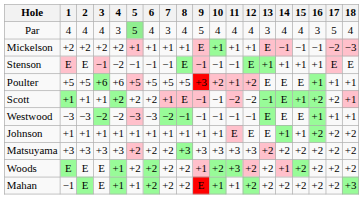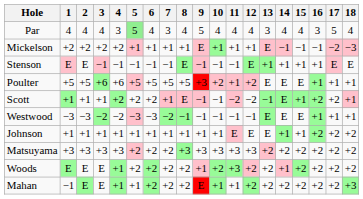 <table class="wikitable" style="text-align:center">
 <tr>
 <th>Hole</th>
 <th> 1 </th>
 <th> 2 </th>
 <th> 3 </th>
 <th> 4 </th>
 <th> 5 </th>
 <th> 6 </th>
 <th> 7 </th>
 <th> 8 </th>
 <th> 9 </th>
 <th>10</th>
 <th>11</th>
 <th>12</th>
 <th>13</th>
 <th>14</th>
 <th>15</th>
 <th>16</th>
 <th>17</th>
 <th>18</th>
 </tr>
 <tr>
 <td>Par</td>
 <td>4</td>
 <td>4</td>
 <td>4</td>
 <td>3</td>
 <td style="background: lightgreen;">5</td>
 <td>4</td>
 <td>3</td>
 <td>4</td>
 <td>5</td>
 <td>4</td>
 <td>4</td>
 <td>4</td>
 <td>3</td>
 <td>4</td>
 <td>4</td>
 <td>3</td>
 <td>5</td>
 <td>4</td>
 </tr>
 <tr>
 <td align=left> Mickelson</td>
 <td>+2</td>
 <td>+2</td>
 <td>+2</td>
 <td>+2</td>
 <td style="background: Pink;">+1</td>
 <td>+1</td>
 <td>+1</td>
 <td>+1</td>
 <td style="background: Pink;">E</td>
 <td style="background: PaleGreen;">+1</td>
 <td>+1</td>
 <td>+1</td>
 <td style="background: Pink;">E</td>
 <td style="background: Pink;">−1</td>
 <td>−1</td>
 <td>−1</td>
 <td style="background: Pink;">−2</td>
 <td style="background: Pink;">−3</td>
 </tr>
 <tr>
 <td align=left> Stenson</td>
 <td style="background: Pink;">E</td>
 <td>E</td>
 <td style="background: Pink;">−1</td>
-<td>−2</td>
+<td>−1</td>
 <td>−1</td>
 <td>−1</td>
 <td>−1</td>
 <td style="background: PaleGreen;">E</td>
 <td style="background: Pink;">−1</td>
 <td>−1</td>
 <td>−1</td>
 <td style="background: PaleGreen;">E</td>
 <td style="background: PaleGreen;">+1</td>
 <td>+1</td>
 <td +1>+1</td>
 <td>+1</td>
 <td style="background: Pink;">E</td>
 <td>E</td>
 </tr>
 <tr>
 <td align=left> Poulter</td>
 <td>+5</td>
 <td>+5</td>
 <td style="background: PaleGreen;">+6</td>
 <td>+6</td>
 <td style="background: Pink;">+5</td>
 <td>+5</td>
 <td>+5</td>
 <td>+5</td>
 <td style="background: Red;">+3</td>
 <td style="background: Pink;">+2</td>
 <td style="background: Pink;">+1</td>
 <td style="background: Pink;">+2</td>
 <td>E</td>
 <td>E</td>
 <td>E</td>
 <td style="background: PaleGreen;">+1</td>
 <td>+1</td>
 <td>+1</td>
 </tr>
 <tr>
 <td align=left> Scott</td>
 <td style="background: PaleGreen;">+1</td>
 <td>+1</td>
 <td>+1</td>
 <td style="background: PaleGreen;">+2</td>
 <td>+2</td>
 <td>+2</td>
 <td style="background: Pink;">+1</td>
 <td style="background: Pink;">E</td>
 <td style="background: Pink;">−1</td>
 <td>−1</td>
 <td style="background: Pink;">−2</td>
 <td>−2</td>
 <td style="background: PaleGreen;">−1</td>
 <td style="background: PaleGreen;">E</td>
 <td style="background: PaleGreen;">+1</td>
 <td style="background: PaleGreen;">+2</td>
 <td>+2</td>
 <td style="background: Pink;">+1</td>
 </tr>
 <tr>
 <td align=left> Westwood</td>
 <td>−3</td>
 <td>−3</td>
 <td style="background: PaleGreen;">−2</td>
 <td>−2</td>
 <td style="background: Pink;">−3</td>
 <td>−3</td>
 <td style="background: PaleGreen;">−2</td>
 <td style="background: PaleGreen;">−1</td>
 <td>−1</td>
 <td>−1</td>
 <td>−1</td>
 <td>−1</td>
 <td style="background: PaleGreen;">E</td>
 <td>E</td>
 <td>E</td>
 <td style="background: PaleGreen;">+1</td>
 <td>+1</td>
 <td>+1</td>
 </tr>
 <tr>
 <td align=left> Johnson</td>
 <td>+1</td>
 <td>+1</td>
 <td>+1</td>
 <td>+1</td>
 <td>+1</td>
 <td>+1</td>
 <td>+1</td>
 <td>+1</td>
 <td>+1</td>
 <td>+1</td>
 <td style="background: Pink;">E</td>
 <td>E</td>
 <td>E</td>
 <td style="background: PaleGreen;">+1</td>
 <td>+1</td>
 <td style="background: PaleGreen;">+2</td>
 <td>+2</td>
 <td>+2</td>
 </tr>
 <tr>
 <td align=left> Matsuyama</td>
 <td>+3</td>
 <td>+3</td>
 <td>+3</td>
 <td>+3</td>
 <td style="background: Pink;">+2</td>
 <td>+2</td>
 <td>+2</td>
 <td style="background: PaleGreen;">+3</td>
 <td>+3</td>
 <td>+3</td>
 <td>+3</td>
 <td>+3</td>
 <td style="background: Pink;">+2</td>
 <td>+2</td>
 <td>+2</td>
 <td>+2</td>
 <td>+2</td>
 <td>+2</td>
 </tr>
 <tr>
 <td align=left> Woods</td>
 <td style="background: PaleGreen;">E</td>
 <td>E</td>
 <td>E</td>
 <td style="background: PaleGreen;">+1</td>
 <td>+2</td>
 <td style="background: PaleGreen;">+2</td>
 <td>+2</td>
 <td>+2</td>
 <td style="background: Pink;">+1</td>
 <td style="background: PaleGreen;">+2</td>
 <td style="background: PaleGreen;">+3</td>
 <td style="background: Pink;">+2</td>
 <td>+2</td>
 <td style="background: Pink;">+1</td>
 <td style="background: PaleGreen;">+2</td>
 <td>+2</td>
 <td>+2</td>
 <td>+2</td>
 </tr>
 <tr>
 <td align=left> Mahan</td>
 <td>−1</td>
 <td style="background: PaleGreen;">E</td>
 <td>E</td>
 <td style="background: PaleGreen;">+1</td>
 <td>+1</td>
 <td style="background: PaleGreen;">+2</td>
 <td>+2</td>
 <td>+2</td>
 <td style="background: Red;">E</td>
 <td style="background: PaleGreen;">+1</td>
 <td>+1</td>
 <td style="background: PaleGreen;">+2</td>
 <td>+2</td>
 <td>+2</td>
 <td>+2</td>
 <td>+2</td>
 <td>+2</td>
 <td style="background: PaleGreen;">+3</td>
 </tr>
 </table>
